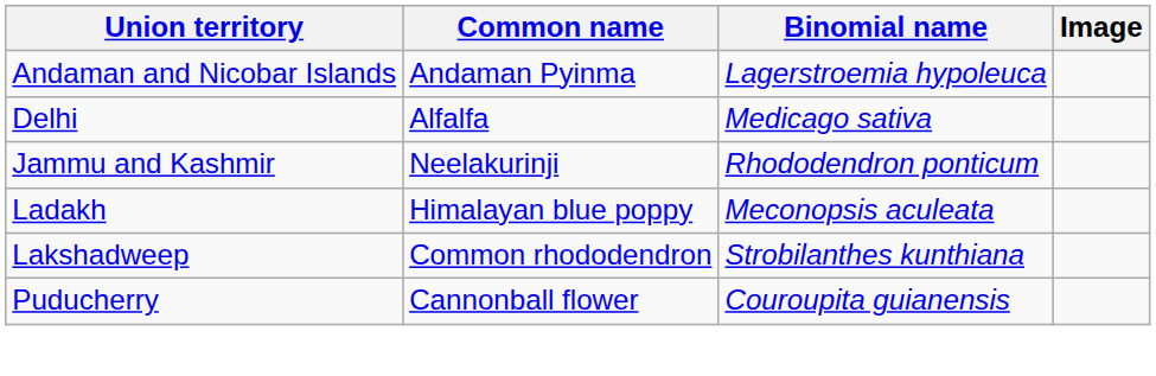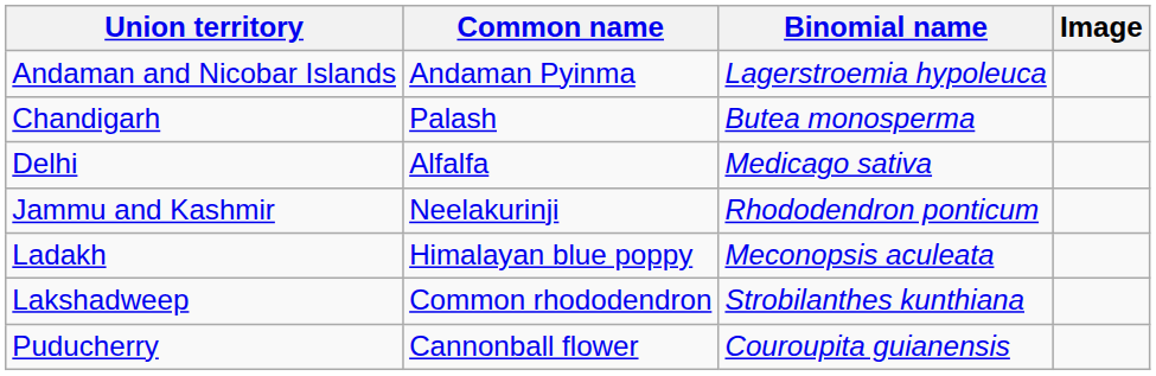 <table class="wikitable sortable">
 <tr>
 <th><a href='#'>Union territory</a></th>
 <th><a href='#'>Common name</a></th>
 <th><a href='#'>Binomial name</a></th>
 <th>Image</th>
 </tr>
 <tr>
 <td><a href='#'>Andaman and Nicobar Islands</a></td>
 <td><a href='#'>Andaman Pyinma</a></td>
 <td><em><a href='#'>Lagerstroemia hypoleuca</a></em></td>
+<td></td>
+</tr>
+<tr>
+<td><a href='#'>Chandigarh</a></td>
+<td><a href='#'>Palash</a></td>
+<td><em><a href='#'>Butea monosperma</a></em></td>
 <td></td>
 </tr>
 <tr>
 <td><a href='#'>Delhi</a></td>
 <td><a href='#'>Alfalfa</a></td>
 <td><em><a href='#'>Medicago sativa</a></em></td>
 <td></td>
 </tr>
 <tr>
 <td><a href='#'>Jammu and Kashmir</a></td>
 <td><a href='#'>Neelakurinji</a></td>
 <td><em><a href='#'>Rhododendron ponticum</a></em></td>
 <td></td>
 </tr>
 <tr>
 <td><a href='#'>Ladakh</a></td>
 <td><a href='#'>Himalayan blue poppy</a></td>
 <td><em><a href='#'>Meconopsis aculeata</a></em></td>
 <td></td>
 </tr>
 <tr>
 <td><a href='#'>Lakshadweep</a></td>
 <td><a href='#'>Common rhododendron</a></td>
 <td><em><a href='#'>Strobilanthes kunthiana</a></em></td>
 <td></td>
 </tr>
 <tr>
 <td><a href='#'>Puducherry</a></td>
 <td><a href='#'>Cannonball flower</a></td>
 <td><em><a href='#'>Couroupita guianensis</a></em></td>
 <td></td>
 </tr>
 </table>
